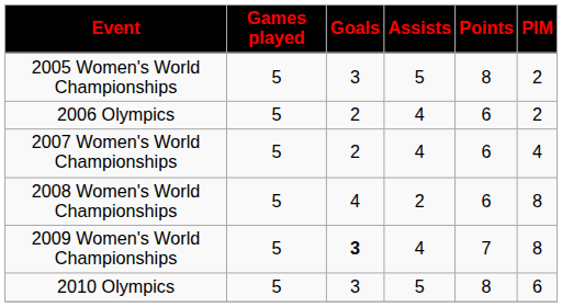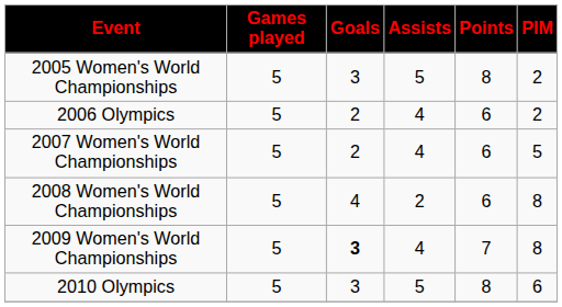 <table class="wikitable" width="80%">
 <tr align="center" style="background:black;color:red;">
 <td><strong>Event</strong></td>
 <td><strong>Games played</strong></td>
 <td><strong>Goals</strong></td>
 <td><strong>Assists</strong></td>
 <td><strong>Points</strong></td>
 <td><strong>PIM</strong></td>
 </tr>
 <tr align="center" bgcolor="">
 <td>2005 Women's World Championships</td>
 <td>5</td>
 <td>3</td>
 <td>5</td>
 <td>8</td>
 <td>2</td>
 </tr>
 <tr align="center" bgcolor="">
 <td>2006 Olympics</td>
 <td>5</td>
 <td>2</td>
 <td>4</td>
 <td>6</td>
 <td>2</td>
 </tr>
 <tr align="center" bgcolor="">
 <td>2007 Women's World Championships</td>
 <td>5</td>
 <td>2</td>
 <td>4</td>
 <td>6</td>
-<td>4</td>
+<td>5</td>
 </tr>
 <tr align="center" bgcolor="">
 <td>2008 Women's World Championships</td>
 <td>5</td>
 <td>4</td>
 <td>2</td>
 <td>6</td>
 <td>8</td>
 </tr>
 <tr align="center" bgcolor="">
 <td>2009 Women's World Championships</td>
 <td>5</td>
 <td><strong>3</strong></td>
 <td>4</td>
 <td>7</td>
 <td>8</td>
 </tr>
 <tr align="center" bgcolor="">
 <td>2010 Olympics</td>
 <td>5</td>
 <td>3</td>
 <td>5</td>
 <td>8</td>
 <td>6</td>
 </tr>
 <tr align="center" bgcolor="">
 </tr>
 </table>
